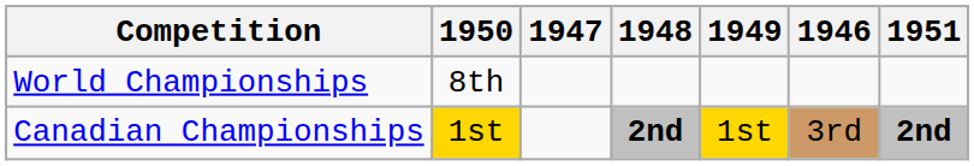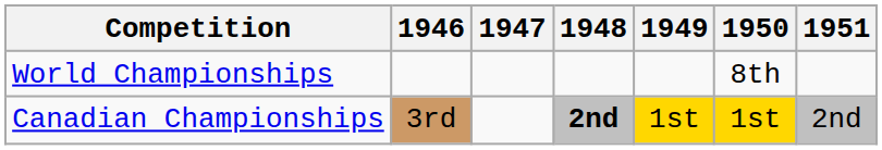 <table class="wikitable">
 <tr>
 <th>Competition</th>
-<th>1950</th>
+<th>1946</th>
 <th>1947</th>
 <th>1948</th>
 <th>1949</th>
-<th>1946</th>
+<th>1950</th>
 <th>1951</th>
 </tr>
 <tr>
 <td><a href='#'>World Championships</a></td>
-<td align="center">8th</td>
 <td></td>
 <td></td>
 <td></td>
 <td></td>
+<td align="center">8th</td>
 <td></td>
 </tr>
 <tr>
 <td><a href='#'>Canadian Championships</a></td>
-<td align="center" bgcolor="gold">1st</td>
+<td align="center" bgcolor="cc9966">3rd</td>
 <td></td>
 <td align="center" bgcolor="silver"><strong>2nd</strong></td>
 <td align="center" bgcolor="gold">1st</td>
-<td align="center" bgcolor="cc9966">3rd</td>
-<td align="center" bgcolor="silver"><strong>2nd</strong></td>
+<td align="center" bgcolor="gold">1st</td>
+<td align="center" bgcolor="silver">2nd</td>
 </tr>
 </table>
